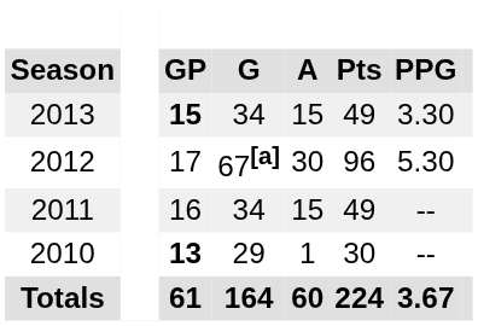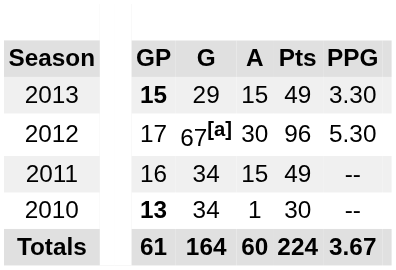 <table BORDER="0" CELLPADDING="3" CELLSPACING="0">
 <tr ALIGN="center" bgcolor="#e0e0e0">
 <th colspan="1" bgcolor="#ffffff"> </th>
 <th rowspan="99" bgcolor="#ffffff"> </th>
 <th rowspan="99" bgcolor="#ffffff"> </th>
 </tr>
 <tr ALIGN="center" bgcolor="#e0e0e0">
 <th>Season</th>
 <th>GP</th>
 <th>G</th>
 <th>A</th>
 <th>Pts</th>
 <th>PPG</th>
 <th></th>
 </tr>
 <tr ALIGN="center" bgcolor="#f0f0f0">
 <td>2013</td>
 <td><strong>15</strong></td>
-<td>34</td>
+<td>29</td>
 <td>15</td>
 <td>49</td>
 <td>3.30</td>
 <td></td>
 </tr>
 <tr ALIGN="center">
 <td>2012</td>
 <td>17</td>
 <td>67<sup><strong>[a]</strong></sup></td>
 <td>30</td>
 <td>96</td>
 <td>5.30</td>
 <td></td>
 </tr>
 <tr ALIGN="center" bgcolor="#f0f0f0">
 <td>2011</td>
 <td>16</td>
 <td>34</td>
 <td>15</td>
 <td>49</td>
 <td>--</td>
 <td></td>
 </tr>
 <tr ALIGN="center">
 <td>2010</td>
 <td><strong>13</strong></td>
-<td>29</td>
+<td>34</td>
 <td>1</td>
 <td>30</td>
 <td>--</td>
 <td></td>
 </tr>
 <tr ALIGN="center" bgcolor="#e0e0e0">
 <th colspan="1.5">Totals</th>
 <th>61</th>
 <th>164</th>
 <th>60</th>
 <th>224</th>
 <th>3.67</th>
 <th></th>
 </tr>
 </table>
